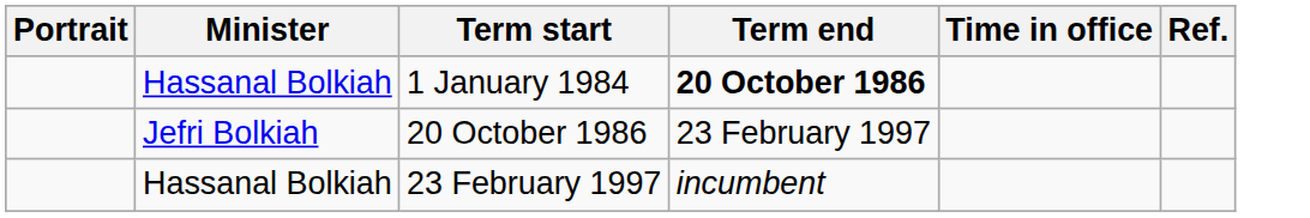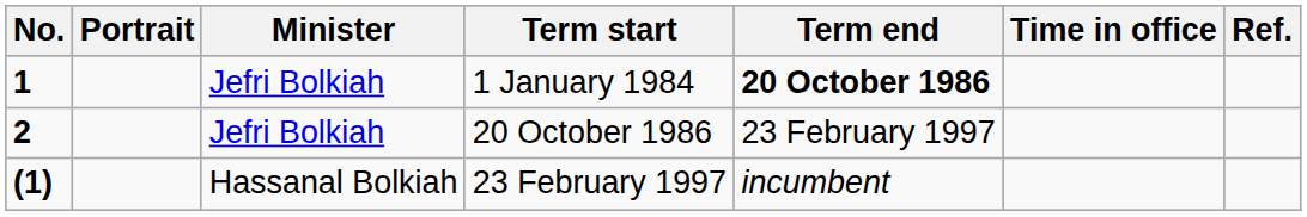 <table class="wikitable">
 <tr>
+<th>No.</th>
 <th>Portrait</th>
 <th>Minister</th>
 <th>Term start</th>
 <th>Term end</th>
 <th>Time in office</th>
 <th>Ref.</th>
 </tr>
 <tr>
+<td><strong>1</strong></td>
 <td></td>
-<td><a href='#'>Hassanal Bolkiah</a></td>
+<td><a href='#'>Jefri Bolkiah</a></td>
 <td>1 January 1984</td>
 <td><strong>20 October 1986</strong></td>
 <td></td>
 <td></td>
 </tr>
 <tr>
+<td><strong>2</strong></td>
 <td></td>
 <td><a href='#'>Jefri Bolkiah</a></td>
 <td>20 October 1986</td>
 <td>23 February 1997</td>
 <td></td>
 <td></td>
 </tr>
 <tr>
+<td><strong>(1)</strong></td>
 <td></td>
 <td>Hassanal Bolkiah</td>
 <td>23 February 1997</td>
 <td><em>incumbent</em></td>
 <td></td>
 <td></td>
 </tr>
 </table>
